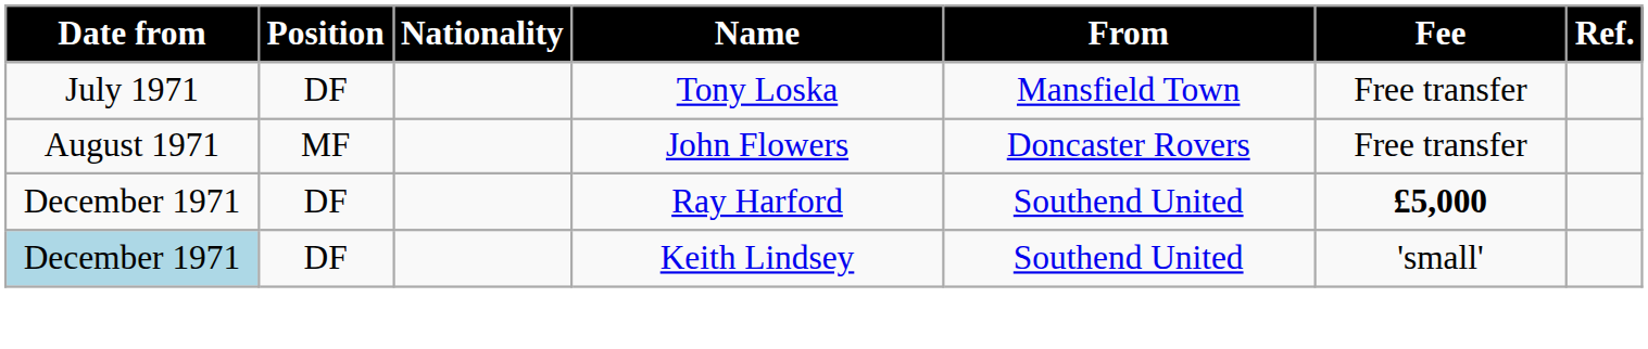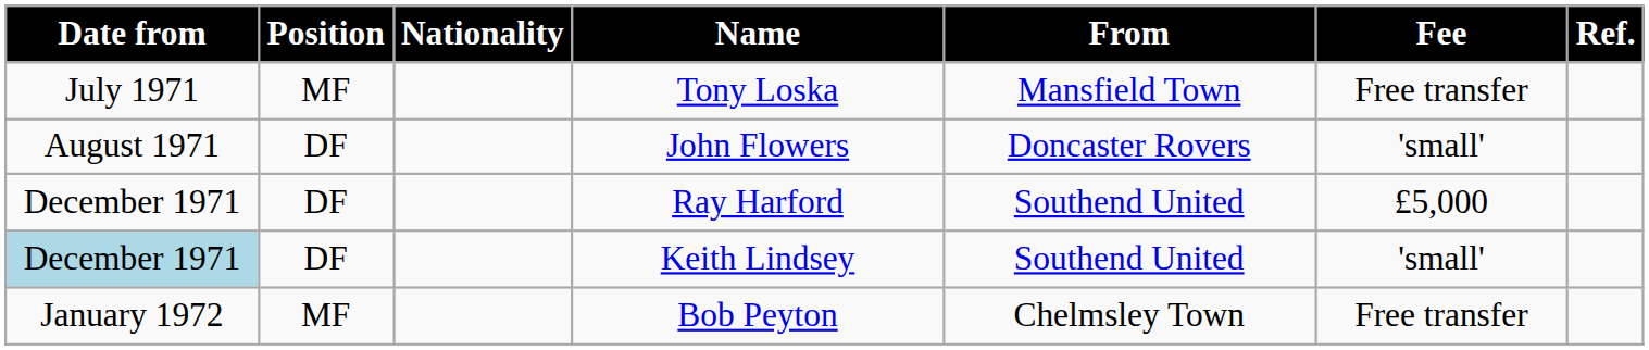 <table class="wikitable" style="text-align:center; font-size:90%; ">
 <tr>
 <th style="background:#000000; color:white; width:100px;">Date from</th>
 <th style="background:#000000; color:white; width:50px;">Position</th>
 <th style="background:#000000; color:white; width:50px;">Nationality</th>
 <th style="background:#000000; color:white; width:150px;">Name</th>
 <th style="background:#000000; color:white; width:150px;">From</th>
 <th style="background:#000000; color:white; width:100px;">Fee</th>
 <th style="background:#000000; color:white; width:25px;">Ref.</th>
 </tr>
 <tr>
 <td>July 1971</td>
-<td>DF</td>
+<td>MF</td>
 <td></td>
 <td><a href='#'>Tony Loska</a></td>
 <td><a href='#'>Mansfield Town</a></td>
 <td>Free transfer</td>
 <td></td>
 </tr>
 <tr>
 <td>August 1971</td>
-<td>MF</td>
+<td>DF</td>
 <td></td>
 <td><a href='#'>John Flowers</a></td>
 <td><a href='#'>Doncaster Rovers</a></td>
-<td>Free transfer</td>
+<td>'small'</td>
 <td></td>
 </tr>
 <tr>
 <td>December 1971</td>
 <td>DF</td>
 <td></td>
 <td><a href='#'>Ray Harford</a></td>
 <td><a href='#'>Southend United</a></td>
-<td><strong>£5,000</strong></td>
+<td>£5,000</td>
 <td></td>
 </tr>
 <tr>
 <td style="background: lightblue;">December 1971</td>
 <td>DF</td>
 <td></td>
 <td><a href='#'>Keith Lindsey</a></td>
 <td><a href='#'>Southend United</a></td>
 <td>'small'</td>
 <td></td>
 </tr>
+<tr>
+<td>January 1972</td>
+<td>MF</td>
+<td></td>
+<td><a href='#'>Bob Peyton</a></td>
+<td>Chelmsley Town</td>
+<td>Free transfer</td>
+<td></td>
+</tr>
 </table>
